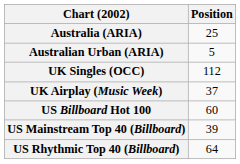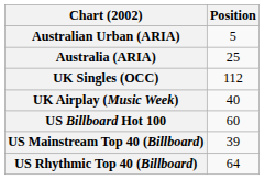 <table class="wikitable sortable plainrowheaders" style="text-align:center">
 <tr>
 <th>Chart (2002)</th>
 <th>Position</th>
 </tr>
 <tr>
+<th scope="row">Australian Urban (ARIA)</th>
+<td>5</td>
+</tr>
+<tr>
 <th scope="row">Australia (ARIA)</th>
 <td>25</td>
-</tr>
-<tr>
-<th scope="row">Australian Urban (ARIA)</th>
-<td>5</td>
 </tr>
 <tr>
 <th scope="row">UK Singles (OCC)</th>
 <td>112</td>
 </tr>
 <tr>
 <th scope="row">UK Airplay (<em>Music Week</em>)</th>
-<td>37</td>
+<td>40</td>
 </tr>
 <tr>
 <th scope="row">US <em>Billboard</em> Hot 100</th>
 <td>60</td>
 </tr>
 <tr>
 <th scope="row">US Mainstream Top 40 (<em>Billboard</em>)</th>
 <td>39</td>
 </tr>
 <tr>
 <th scope="row">US Rhythmic Top 40 (<em>Billboard</em>)</th>
 <td>64</td>
 </tr>
 </table>
